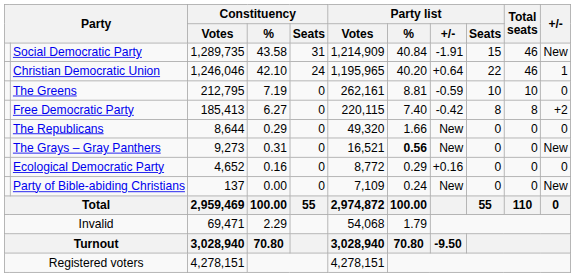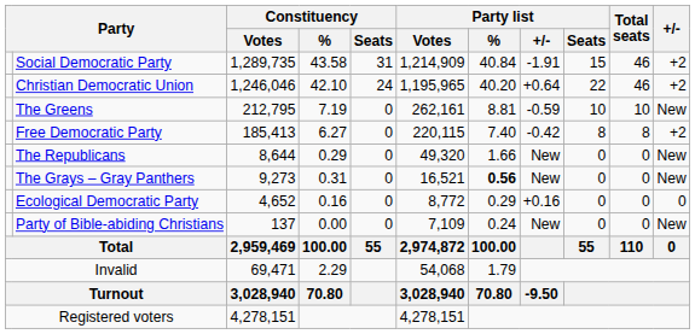 <table class="wikitable sortable" style="text-align:right; font-size:90%">
 <tr>
 <th rowspan=2 colspan=2>Party</th>
 <th colspan=3>Constituency</th>
 <th colspan=4>Party list</th>
 <th rowspan=2>Total<br>seats</th>
 <th rowspan=2>+/-</th>
 </tr>
 <tr>
 <th>Votes</th>
 <th>%</th>
 <th>Seats</th>
 <th>Votes</th>
 <th>%</th>
 <th>+/-</th>
 <th>Seats</th>
 </tr>
 <tr>
 <td bgcolor=></td>
 <td align=left><a href='#'>Social Democratic Party</a></td>
 <td>1,289,735</td>
 <td>43.58</td>
 <td>31</td>
 <td>1,214,909</td>
 <td>40.84</td>
 <td>-1.91</td>
 <td>15</td>
 <td>46</td>
-<td>New</td>
+<td>+2</td>
 </tr>
 <tr>
 <td bgcolor=></td>
 <td align=left><a href='#'>Christian Democratic Union</a></td>
 <td>1,246,046</td>
 <td>42.10</td>
 <td>24</td>
 <td>1,195,965</td>
 <td>40.20</td>
 <td>+0.64</td>
 <td>22</td>
 <td>46</td>
-<td> 1</td>
+<td>+2</td>
 </tr>
 <tr>
 <td bgcolor=></td>
 <td align=left><a href='#'>The Greens</a></td>
 <td>212,795</td>
 <td>7.19</td>
 <td>0</td>
 <td>262,161</td>
 <td>8.81</td>
 <td>-0.59</td>
 <td>10</td>
 <td>10</td>
-<td> 0</td>
+<td>New</td>
 </tr>
 <tr>
 <td bgcolor=></td>
 <td align=left><a href='#'>Free Democratic Party</a></td>
 <td>185,413</td>
 <td>6.27</td>
 <td>0</td>
 <td>220,115</td>
 <td>7.40</td>
 <td>-0.42</td>
 <td>8</td>
 <td>8</td>
 <td>+2</td>
 </tr>
 <tr>
 <td bgcolor=></td>
 <td align=left><a href='#'>The Republicans</a></td>
 <td>8,644</td>
 <td>0.29</td>
 <td>0</td>
 <td>49,320</td>
 <td>1.66</td>
 <td>New</td>
 <td>0</td>
 <td>0</td>
-<td> 0</td>
+<td>New</td>
 </tr>
 <tr>
 <td bgcolor=></td>
 <td align=left><a href='#'>The Grays – Gray Panthers</a></td>
 <td>9,273</td>
 <td>0.31</td>
 <td>0</td>
 <td>16,521</td>
 <td><strong>0.56</strong></td>
 <td>New</td>
 <td>0</td>
 <td>0</td>
 <td>New</td>
 </tr>
 <tr>
 <td bgcolor=></td>
 <td align=left><a href='#'>Ecological Democratic Party</a></td>
 <td>4,652</td>
 <td>0.16</td>
 <td>0</td>
 <td>8,772</td>
 <td>0.29</td>
 <td>+0.16</td>
 <td>0</td>
 <td>0</td>
 <td> 0</td>
 </tr>
 <tr>
 <td bgcolor=></td>
 <td align=left><a href='#'>Party of Bible-abiding Christians</a></td>
 <td>137</td>
 <td>0.00</td>
 <td>0</td>
 <td>7,109</td>
 <td>0.24</td>
 <td>New</td>
 <td>0</td>
 <td>0</td>
 <td>New</td>
 </tr>
 <tr>
 <th colspan=2>Total</th>
 <th>2,959,469</th>
 <th>100.00</th>
 <th>55</th>
 <th>2,974,872</th>
 <th>100.00</th>
 <th></th>
 <th>55</th>
 <th>110</th>
 <th> 0</th>
 </tr>
 <tr>
 <td colspan=2 align=center>Invalid</td>
 <td>69,471</td>
 <td>2.29</td>
 <td></td>
 <td>54,068</td>
 <td>1.79</td>
 <td colspan=4></td>
 </tr>
 <tr>
 <th colspan=2>Turnout</th>
 <th>3,028,940</th>
 <th>70.80</th>
 <th></th>
 <th>3,028,940</th>
 <th>70.80</th>
 <th>-9.50</th>
 <th colspan=4></th>
 </tr>
 <tr>
 <td colspan=2 align=center>Registered voters</td>
 <td>4,278,151</td>
 <td colspan=2></td>
 <td>4,278,151</td>
 <td colspan=5></td>
 </tr>
 </table>
